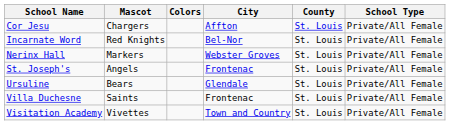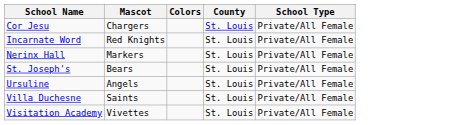 <table class="wikitable">
 <tr>
 <th>School Name</th>
 <th>Mascot</th>
 <th>Colors</th>
-<th>City</th>
 <th>County</th>
 <th>School Type</th>
 </tr>
 <tr>
 <td><a href='#'>Cor Jesu</a></td>
 <td>Chargers</td>
 <td> </td>
-<td><a href='#'>Affton</a></td>
 <td><a href='#'>St. Louis</a></td>
 <td>Private/All Female</td>
 </tr>
 <tr>
 <td><a href='#'>Incarnate Word</a></td>
 <td>Red Knights</td>
 <td> </td>
-<td><a href='#'>Bel-Nor</a></td>
 <td>St. Louis</td>
 <td>Private/All Female</td>
 </tr>
 <tr>
 <td><a href='#'>Nerinx Hall</a></td>
 <td>Markers</td>
 <td> </td>
-<td><a href='#'>Webster Groves</a></td>
 <td>St. Louis</td>
 <td>Private/All Female</td>
 </tr>
 <tr>
 <td><a href='#'>St. Joseph's</a></td>
-<td>Angels</td>
+<td>Bears</td>
 <td> </td>
-<td><a href='#'>Frontenac</a></td>
 <td>St. Louis</td>
 <td>Private/All Female</td>
 </tr>
 <tr>
 <td><a href='#'>Ursuline</a></td>
-<td>Bears</td>
+<td>Angels</td>
 <td> </td>
-<td><a href='#'>Glendale</a></td>
 <td>St. Louis</td>
 <td>Private/All Female</td>
 </tr>
 <tr>
 <td><a href='#'>Villa Duchesne</a></td>
 <td>Saints</td>
 <td> </td>
-<td>Frontenac</td>
 <td>St. Louis</td>
 <td>Private/All Female</td>
 </tr>
 <tr>
 <td><a href='#'>Visitation Academy</a></td>
 <td>Vivettes</td>
 <td> </td>
-<td><a href='#'>Town and Country</a></td>
 <td>St. Louis</td>
 <td>Private/All Female</td>
 </tr>
 </table>
